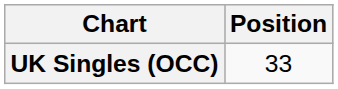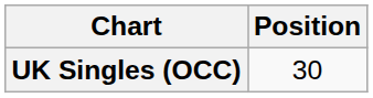 <table class="wikitable plainrowheaders">
 <tr>
 <th scope="col">Chart</th>
 <th scope="col">Position</th>
 </tr>
 <tr>
 <th scope="row">UK Singles (OCC)</th>
-<td style="text-align:center;">33</td>
+<td style="text-align:center;">30</td>
 </tr>
 </table>
